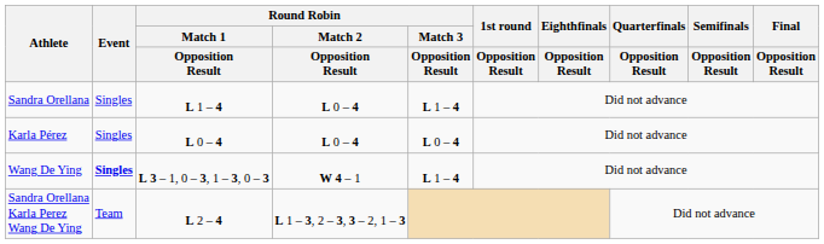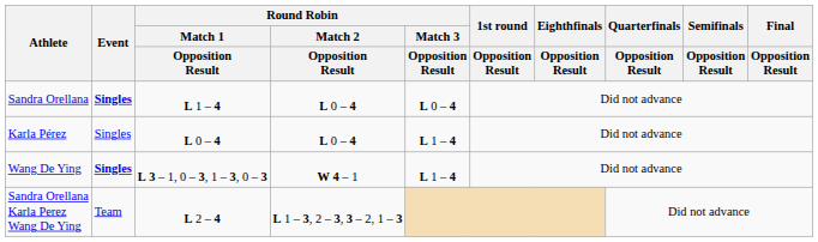 <table class="wikitable" border="1" style="font-size:90%">
 <tr>
 <th rowspan=3>Athlete</th>
 <th rowspan=3>Event</th>
 <th colspan=3>Round Robin</th>
 <th rowspan=2>1st round</th>
 <th rowspan=2>Eighthfinals</th>
 <th rowspan=2>Quarterfinals</th>
 <th rowspan=2>Semifinals</th>
 <th rowspan=2>Final</th>
 </tr>
 <tr>
 <th>Match 1</th>
 <th>Match 2</th>
 <th>Match 3</th>
 </tr>
 <tr>
 <th>Opposition<br>Result</th>
 <th>Opposition<br>Result</th>
 <th>Opposition<br>Result</th>
 <th>Opposition<br>Result</th>
 <th>Opposition<br>Result</th>
 <th>Opposition<br>Result</th>
 <th>Opposition<br>Result</th>
 <th>Opposition<br>Result</th>
 </tr>
 <tr>
 <td><a href='#'>Sandra Orellana</a></td>
-<td><a href='#'>Singles</a></td>
+<td><strong><a href='#'>Singles</a></strong></td>
 <td align=center><br><strong>L</strong> 1 – <strong>4</strong></td>
 <td align=center><br><strong>L</strong> 0 – <strong>4</strong></td>
-<td align=center><br><strong>L</strong> 1 – <strong>4</strong></td>
+<td align=center><br><strong>L</strong> 0 – <strong>4</strong></td>
 <td align="center" colspan="7">Did not advance</td>
 </tr>
 <tr>
 <td><a href='#'>Karla Pérez</a></td>
 <td><a href='#'>Singles</a></td>
 <td align=center><br><strong>L</strong> 0 – <strong>4</strong></td>
 <td align=center><br><strong>L</strong> 0 – <strong>4</strong></td>
-<td align=center><br><strong>L</strong> 0 – <strong>4</strong></td>
+<td align=center><br><strong>L</strong> 1 – <strong>4</strong></td>
 <td align="center" colspan="7">Did not advance</td>
 </tr>
 <tr>
 <td><a href='#'>Wang De Ying</a></td>
 <td><strong><a href='#'>Singles</a></strong></td>
 <td align=center><br><strong>L</strong> <strong>3</strong> – 1, 0 – <strong>3</strong>, 1 – <strong>3</strong>, 0 – <strong>3</strong></td>
 <td align=center><br><strong>W</strong> <strong>4</strong> – 1</td>
 <td align=center><br><strong>L</strong> 1 – <strong>4</strong></td>
 <td align="center" colspan="7">Did not advance</td>
 </tr>
 <tr>
 <td><a href='#'>Sandra Orellana</a><br><a href='#'>Karla Perez</a><br><a href='#'>Wang De Ying</a></td>
 <td><a href='#'>Team</a></td>
 <td align=center><br><strong>L</strong> 2 – <strong>4</strong></td>
 <td align=center><br><strong>L</strong> 1 – <strong>3</strong>, 2 – <strong>3</strong>, <strong>3</strong> – 2, 1 – <strong>3</strong></td>
 <td align=center bgcolor=wheat colspan=3></td>
 <td align="center" colspan="7">Did not advance</td>
 </tr>
 </table>
